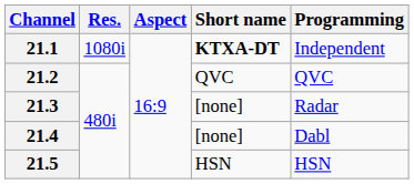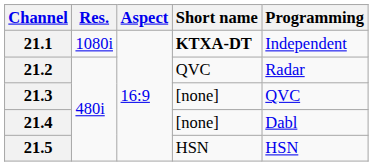 <table class="wikitable">
 <tr>
 <th scope = "col"><a href='#'>Channel</a></th>
 <th scope = "col"><a href='#'>Res.</a></th>
 <th scope = "col"><a href='#'>Aspect</a></th>
 <th scope = "col">Short name</th>
 <th scope = "col">Programming</th>
 </tr>
 <tr>
 <th scope = "row">21.1</th>
 <td><a href='#'>1080i</a></td>
 <td rowspan=5><a href='#'>16:9</a></td>
 <td><strong>KTXA-DT</strong></td>
 <td><a href='#'>Independent</a></td>
 </tr>
 <tr>
 <th scope = "row">21.2</th>
 <td rowspan=4><a href='#'>480i</a></td>
 <td>QVC</td>
-<td><a href='#'>QVC</a></td>
+<td><a href='#'>Radar</a></td>
 </tr>
 <tr>
 <th scope = "row">21.3</th>
 <td>[none]</td>
-<td><a href='#'>Radar</a></td>
+<td><a href='#'>QVC</a></td>
 </tr>
 <tr>
 <th scope = "row">21.4</th>
 <td>[none]</td>
 <td><a href='#'>Dabl</a></td>
 </tr>
 <tr>
 <th scope = "row">21.5</th>
 <td>HSN</td>
 <td><a href='#'>HSN</a></td>
 </tr>
 </table>
